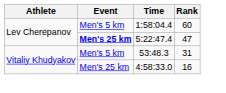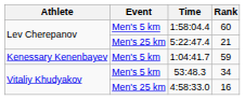 <table class="wikitable" style="font-size:90%;">
 <tr>
 <th>Athlete</th>
 <th>Event</th>
 <th>Time</th>
 <th>Rank</th>
 </tr>
 <tr align=center>
 <td align=left rowspan=2>Lev Cherepanov</td>
 <td align=left><a href='#'>Men's 5 km</a></td>
 <td>1:58:04.4</td>
 <td>60</td>
 </tr>
 <tr align=center>
-<td align=left><strong><a href='#'>Men's 25 km</a></strong></td>
+<td align=left><a href='#'>Men's 25 km</a></td>
 <td>5:22:47.4</td>
-<td>47</td>
+<td>21</td>
+</tr>
+<tr align=center>
+<td align=left><a href='#'>Kenessary Kenenbayev</a></td>
+<td align=left><a href='#'>Men's 5 km</a></td>
+<td>1:04:41.7</td>
+<td>59</td>
 </tr>
 <tr align=center>
 <td align=left rowspan=2><a href='#'>Vitaliy Khudyakov</a></td>
 <td align=left><a href='#'>Men's 5 km</a></td>
 <td>53:48.3</td>
-<td>31</td>
+<td>34</td>
 </tr>
 <tr align=center>
 <td align=left rowspan=2><a href='#'>Men's 25 km</a></td>
 <td>4:58:33.0</td>
 <td>16</td>
 </tr>
 </table>
